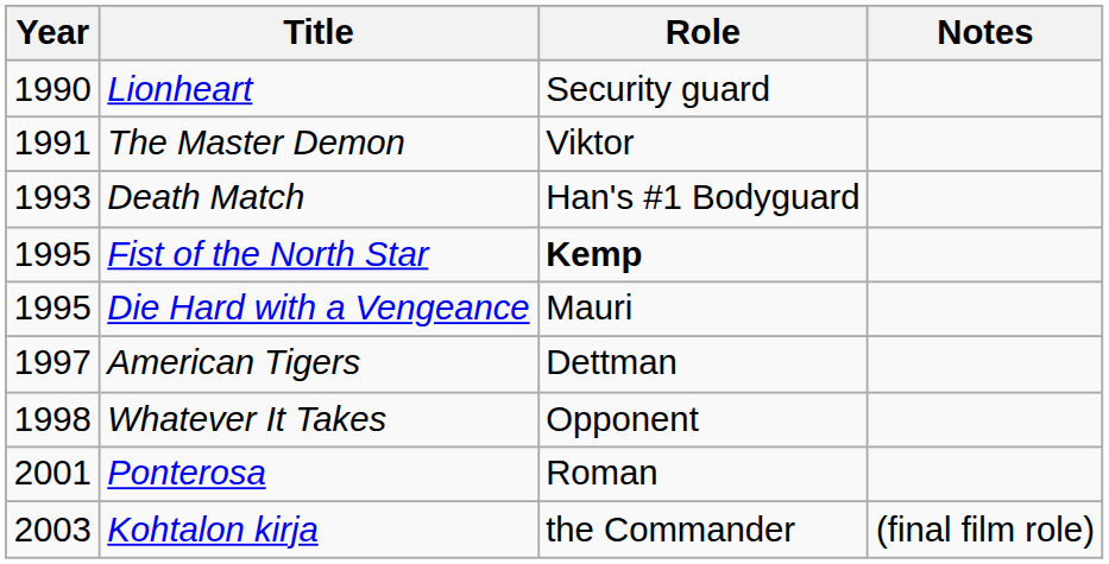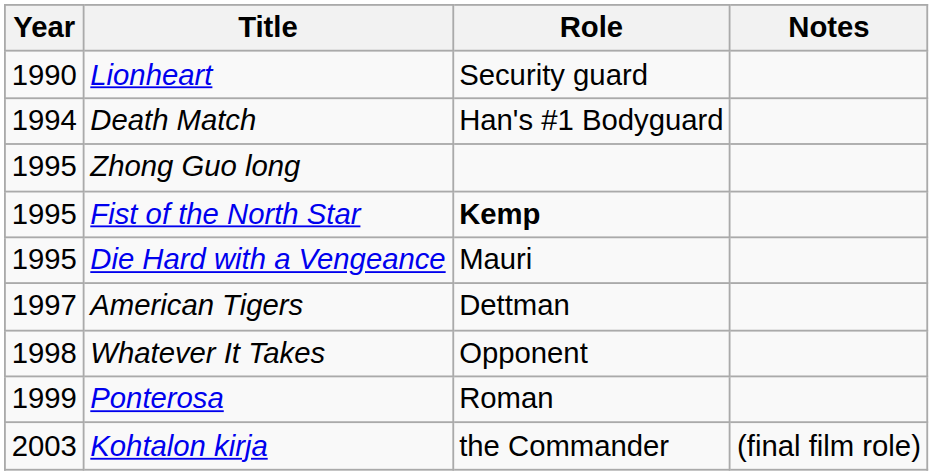 <table class="wikitable">
 <tr>
 <th>Year</th>
 <th>Title</th>
 <th>Role</th>
 <th>Notes</th>
 </tr>
 <tr>
 <td>1990</td>
 <td><em><a href='#'>Lionheart</a></em></td>
 <td>Security guard</td>
 <td></td>
 </tr>
 <tr>
-<td>1991</td>
-<td><em>The Master Demon</em></td>
-<td>Viktor</td>
+<td>1994</td>
+<td><em>Death Match</em></td>
+<td>Han's #1 Bodyguard</td>
 <td></td>
 </tr>
 <tr>
-<td>1993</td>
-<td><em>Death Match</em></td>
-<td>Han's #1 Bodyguard</td>
+<td>1995</td>
+<td><em>Zhong Guo long</em></td>
+<td></td>
 <td></td>
 </tr>
 <tr>
 <td>1995</td>
 <td><em><a href='#'>Fist of the North Star</a></em></td>
 <td><strong>Kemp</strong></td>
 <td></td>
 </tr>
 <tr>
 <td>1995</td>
 <td><em><a href='#'>Die Hard with a Vengeance</a></em></td>
 <td>Mauri</td>
 <td></td>
 </tr>
 <tr>
 <td>1997</td>
 <td><em>American Tigers</em></td>
 <td>Dettman</td>
 <td></td>
 </tr>
 <tr>
 <td>1998</td>
 <td><em>Whatever It Takes</em></td>
 <td>Opponent</td>
 <td></td>
 </tr>
 <tr>
-<td>2001</td>
+<td>1999</td>
 <td><em><a href='#'>Ponterosa</a></em></td>
 <td>Roman</td>
 <td></td>
 </tr>
 <tr>
 <td>2003</td>
 <td><em><a href='#'>Kohtalon kirja</a></em></td>
 <td>the Commander</td>
 <td>(final film role)</td>
 </tr>
 </table>
